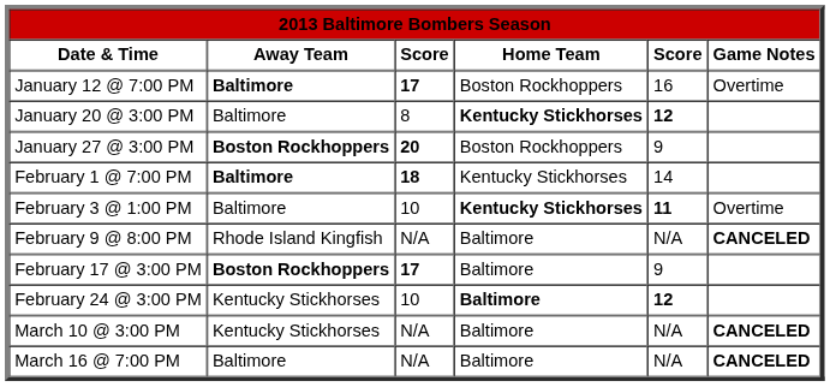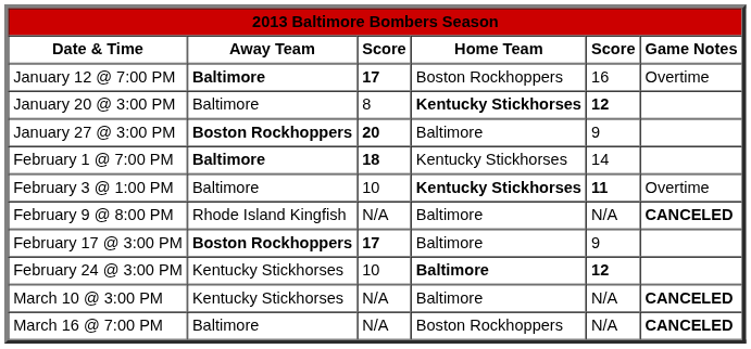 <table align=left border=4 cellspacing=0 cellpadding=4>
 <tr>
 <th align="center" colspan="7" bgcolor=#CC0000 style="color:Black"><strong>2013 Baltimore Bombers Season</strong></th>
 </tr>
 <tr>
 </tr>
 <tr>
 <th align="center" colspan="1">Date & Time</th>
 <th align="center" colspan="1">Away Team</th>
 <th align="center" colspan="1">Score</th>
 <th align="center" colspan="1">Home Team</th>
 <th align="center" colspan="1">Score</th>
 <th align="center" colspan="1">Game Notes</th>
 </tr>
 <tr>
 <td>January 12 @ 7:00 PM</td>
 <td><strong>Baltimore</strong></td>
 <td><strong>17</strong></td>
 <td>Boston Rockhoppers</td>
 <td>16</td>
 <td>Overtime</td>
 </tr>
 <tr>
 <td>January 20 @ 3:00 PM</td>
 <td>Baltimore</td>
 <td>8</td>
 <td><strong>Kentucky Stickhorses</strong></td>
 <td><strong>12</strong></td>
 <td></td>
 </tr>
 <tr>
 <td>January 27 @ 3:00 PM</td>
 <td><strong>Boston Rockhoppers</strong></td>
 <td><strong>20</strong></td>
-<td>Boston Rockhoppers</td>
+<td>Baltimore</td>
 <td>9</td>
 <td></td>
 </tr>
 <tr>
 <td>February 1 @ 7:00 PM</td>
 <td><strong>Baltimore</strong></td>
 <td><strong>18</strong></td>
 <td>Kentucky Stickhorses</td>
 <td>14</td>
 <td></td>
 </tr>
 <tr>
 <td>February 3 @ 1:00 PM</td>
 <td>Baltimore</td>
 <td>10</td>
 <td><strong>Kentucky Stickhorses</strong></td>
 <td><strong>11</strong></td>
 <td>Overtime</td>
 </tr>
 <tr>
 <td>February 9 @ 8:00 PM</td>
 <td>Rhode Island Kingfish</td>
 <td>N/A</td>
 <td>Baltimore</td>
 <td>N/A</td>
 <td><strong>CANCELED</strong></td>
 </tr>
 <tr>
 <td>February 17 @ 3:00 PM</td>
 <td><strong>Boston Rockhoppers</strong></td>
 <td><strong>17</strong></td>
 <td>Baltimore</td>
 <td>9</td>
 <td></td>
 </tr>
 <tr>
 <td>February 24 @ 3:00 PM</td>
 <td>Kentucky Stickhorses</td>
 <td>10</td>
 <td><strong>Baltimore</strong></td>
 <td><strong>12</strong></td>
 <td></td>
 </tr>
 <tr>
 <td>March 10 @ 3:00 PM</td>
 <td>Kentucky Stickhorses</td>
 <td>N/A</td>
 <td>Baltimore</td>
 <td>N/A</td>
 <td><strong>CANCELED</strong></td>
 </tr>
 <tr>
 <td>March 16 @ 7:00 PM</td>
 <td>Baltimore</td>
 <td>N/A</td>
-<td>Baltimore</td>
+<td>Boston Rockhoppers</td>
 <td>N/A</td>
 <td><strong>CANCELED</strong></td>
 </tr>
 <tr>
 </tr>
 </table>
